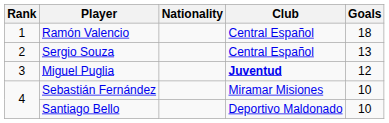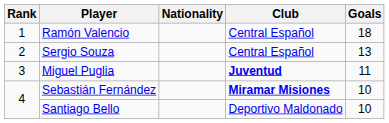 <table class="wikitable" border="1">
 <tr>
 <th>Rank</th>
 <th>Player</th>
 <th>Nationality</th>
 <th>Club</th>
 <th>Goals</th>
 </tr>
 <tr>
 <td align=center>1</td>
 <td><a href='#'>Ramón Valencio</a></td>
 <td></td>
 <td><a href='#'>Central Español</a></td>
 <td align=center>18</td>
 </tr>
 <tr>
 <td align=center>2</td>
 <td><a href='#'>Sergio Souza</a></td>
 <td></td>
 <td><a href='#'>Central Español</a></td>
 <td align=center>13</td>
 </tr>
 <tr>
 <td align=center>3</td>
 <td><a href='#'>Miguel Puglia</a></td>
 <td></td>
 <td><strong><a href='#'>Juventud</a></strong></td>
-<td align=center>12</td>
+<td align=center>11</td>
 </tr>
 <tr>
 <td align=center rowspan=2>4</td>
 <td><a href='#'>Sebastián Fernández</a></td>
 <td></td>
-<td><a href='#'>Miramar Misiones</a></td>
+<td><strong><a href='#'>Miramar Misiones</a></strong></td>
 <td align=center>10</td>
 </tr>
 <tr>
 <td><a href='#'>Santiago Bello</a></td>
 <td></td>
 <td><a href='#'>Deportivo Maldonado</a></td>
 <td align=center>10</td>
 </tr>
 </table>
